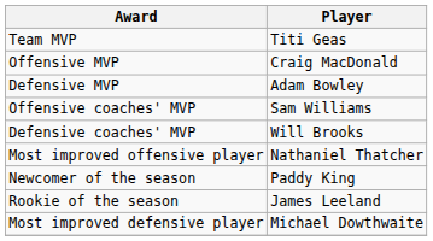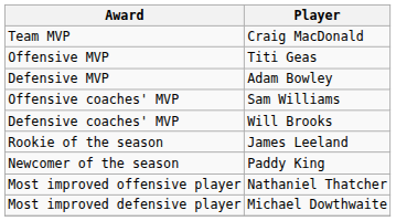 <table class="wikitable">
 <tr>
 <th>Award</th>
 <th>Player</th>
 </tr>
 <tr>
 <td>Team MVP</td>
-<td>Titi Geas</td>
+<td>Craig MacDonald</td>
 </tr>
 <tr>
 <td>Offensive MVP</td>
-<td>Craig MacDonald</td>
+<td>Titi Geas</td>
 </tr>
 <tr>
 <td>Defensive MVP</td>
 <td>Adam Bowley</td>
 </tr>
 <tr>
 <td>Offensive coaches' MVP</td>
 <td>Sam Williams</td>
 </tr>
 <tr>
 <td>Defensive coaches' MVP</td>
 <td>Will Brooks</td>
 </tr>
 <tr>
-<td>Most improved offensive player</td>
-<td>Nathaniel Thatcher</td>
+<td>Rookie of the season</td>
+<td>James Leeland</td>
 </tr>
 <tr>
 <td>Newcomer of the season</td>
 <td>Paddy King</td>
 </tr>
 <tr>
-<td>Rookie of the season</td>
-<td>James Leeland</td>
+<td>Most improved offensive player</td>
+<td>Nathaniel Thatcher</td>
 </tr>
 <tr>
 <td>Most improved defensive player</td>
 <td>Michael Dowthwaite</td>
 </tr>
 <tr>
 </tr>
 </table>
